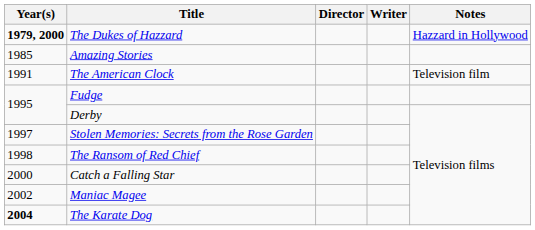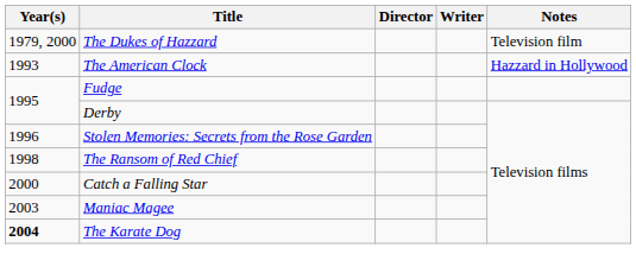 <table class="wikitable sortable">
 <tr>
 <th>Year(s)</th>
 <th>Title</th>
 <th>Director</th>
 <th>Writer</th>
 <th>Notes</th>
 </tr>
 <tr>
-<td><strong>1979, 2000</strong></td>
+<td>1979, 2000</td>
 <td><em><a href='#'>The Dukes of Hazzard</a></em></td>
 <td></td>
 <td></td>
-<td><a href='#'>Hazzard in Hollywood</a></td>
+<td>Television film</td>
 </tr>
 <tr>
-<td>1985</td>
-<td><em><a href='#'>Amazing Stories</a></em></td>
-<td></td>
-<td></td>
-<td></td>
-</tr>
-<tr>
-<td>1991</td>
+<td>1993</td>
 <td><em><a href='#'>The American Clock</a></em></td>
 <td></td>
 <td></td>
-<td>Television film</td>
+<td><a href='#'>Hazzard in Hollywood</a></td>
 </tr>
 <tr>
 <td rowspan="2">1995</td>
 <td><em><a href='#'>Fudge</a></em></td>
 <td></td>
 <td></td>
 <td></td>
 </tr>
 <tr>
 <td><em>Derby</em></td>
 <td></td>
 <td></td>
 <td rowspan="6">Television films</td>
 </tr>
 <tr>
-<td>1997</td>
+<td>1996</td>
 <td><em><a href='#'>Stolen Memories: Secrets from the Rose Garden</a></em></td>
 <td></td>
 <td></td>
 </tr>
 <tr>
 <td>1998</td>
 <td><em><a href='#'>The Ransom of Red Chief</a></em></td>
 <td></td>
 <td></td>
 </tr>
 <tr>
 <td>2000</td>
 <td><em>Catch a Falling Star</em></td>
 <td></td>
 <td></td>
 </tr>
 <tr>
-<td>2002</td>
+<td>2003</td>
 <td><em><a href='#'>Maniac Magee</a></em></td>
 <td></td>
 <td></td>
 </tr>
 <tr>
 <td><strong>2004</strong></td>
 <td><em><a href='#'>The Karate Dog</a></em></td>
 <td></td>
 <td></td>
 </tr>
 </table>
